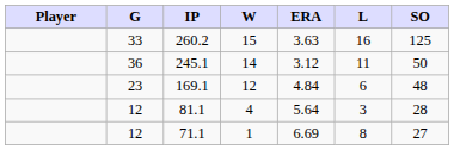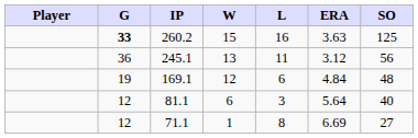 <table class="wikitable sortable">
 <tr>
 <th style="background:#ddf; width:16%;">Player</th>
 <th style="background:#ddf; width:9%;">G</th>
 <th style="background:#ddf; width:9%;">IP</th>
 <th style="background:#ddf; width:9%;">W</th>
+<th style="background:#ddf; width:9%;">L</th>
 <th style="background:#ddf; width:9%;">ERA</th>
-<th style="background:#ddf; width:9%;">L</th>
 <th style="background:#ddf; width:9%;">SO</th>
 </tr>
 <tr style="text-align:center;">
 <td></td>
-<td>33</td>
+<td><strong>33</strong></td>
 <td>260.2</td>
 <td>15</td>
+<td>16</td>
 <td>3.63</td>
-<td>16</td>
 <td>125</td>
 </tr>
 <tr align="center">
 <td></td>
 <td>36</td>
 <td>245.1</td>
-<td>14</td>
+<td>13</td>
+<td>11</td>
 <td>3.12</td>
-<td>11</td>
-<td>50</td>
+<td>56</td>
 </tr>
 <tr style="text-align:center;">
 <td></td>
-<td>23</td>
+<td>19</td>
 <td>169.1</td>
 <td>12</td>
+<td>6</td>
 <td>4.84</td>
-<td>6</td>
 <td>48</td>
 </tr>
 <tr align="center">
 <td></td>
 <td>12</td>
 <td>81.1</td>
-<td>4</td>
+<td>6</td>
+<td>3</td>
 <td>5.64</td>
-<td>3</td>
-<td>28</td>
+<td>40</td>
 </tr>
 <tr align="center">
 <td></td>
 <td>12</td>
 <td>71.1</td>
 <td>1</td>
+<td>8</td>
 <td>6.69</td>
-<td>8</td>
 <td>27</td>
 </tr>
 </table>
